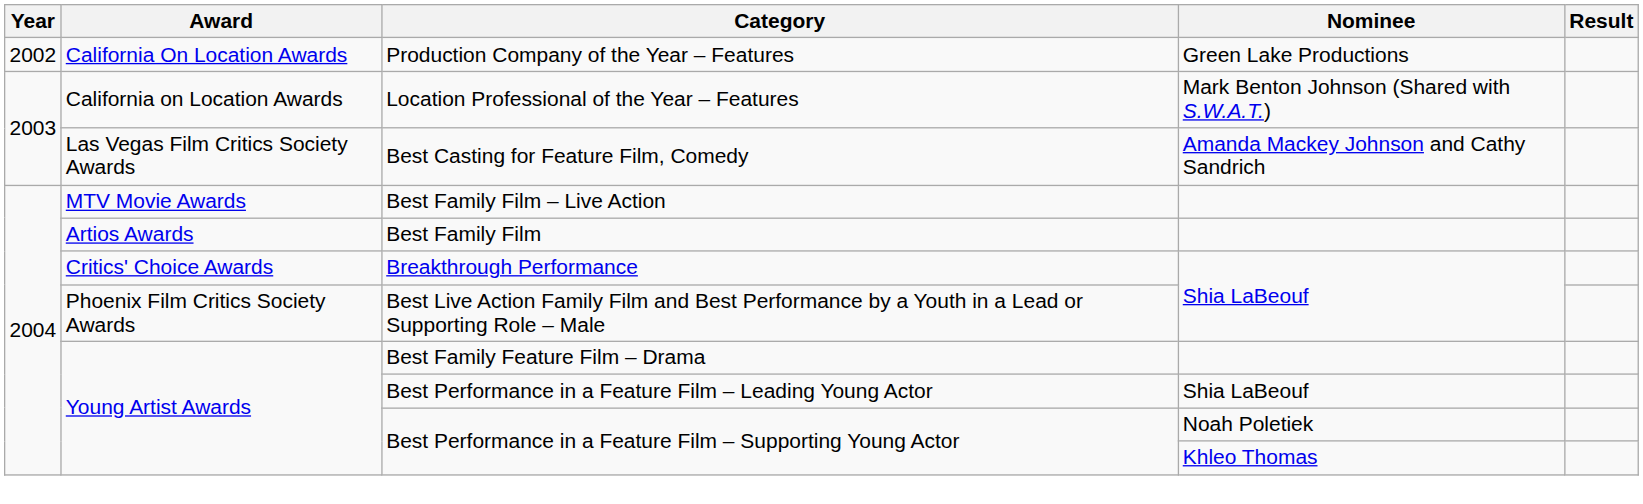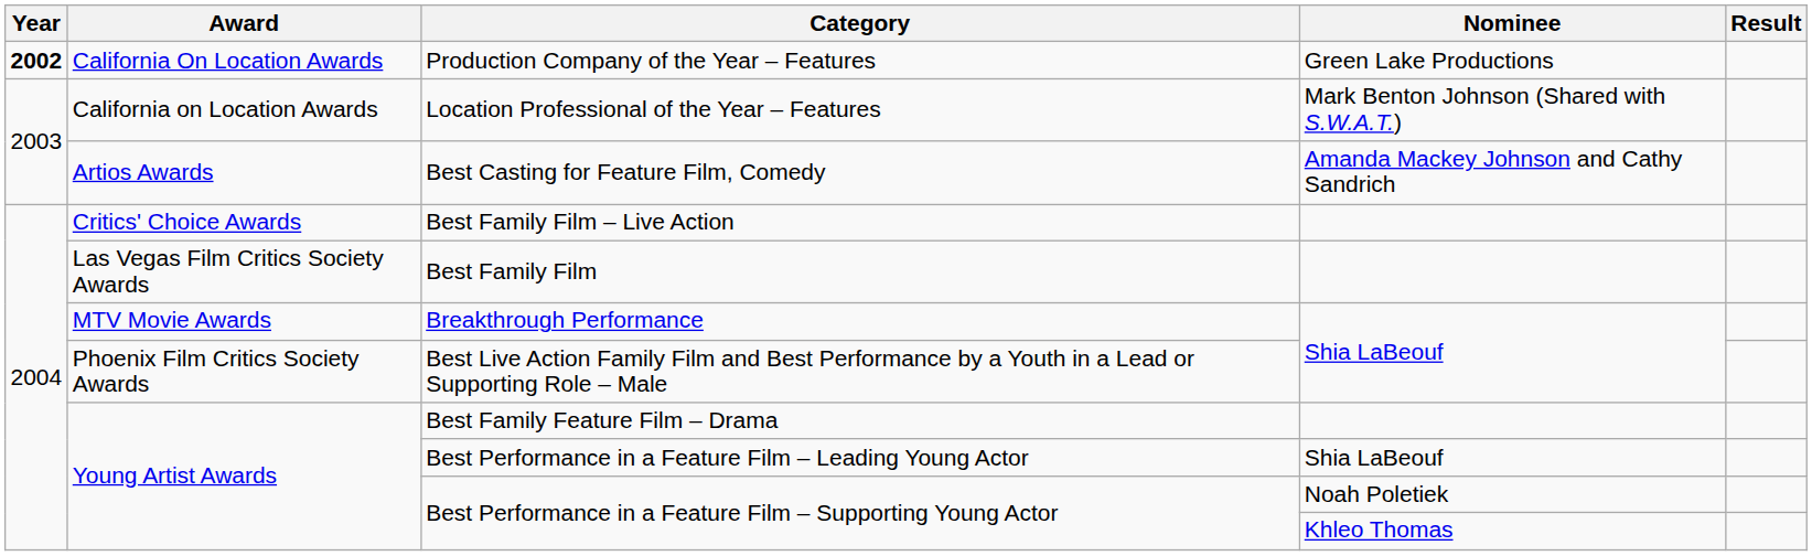 <table class="wikitable sortable">
 <tr>
 <th>Year</th>
 <th>Award</th>
 <th>Category</th>
 <th>Nominee</th>
 <th>Result</th>
 </tr>
 <tr>
-<td>2002</td>
+<td><strong>2002</strong></td>
 <td><a href='#'>California On Location Awards</a></td>
 <td>Production Company of the Year – Features</td>
 <td>Green Lake Productions</td>
 <td></td>
 </tr>
 <tr>
 <td rowspan="2">2003</td>
 <td>California on Location Awards</td>
 <td>Location Professional of the Year – Features</td>
 <td>Mark Benton Johnson (Shared with <em><a href='#'>S.W.A.T.</a></em>)</td>
 <td></td>
 </tr>
 <tr>
-<td>Las Vegas Film Critics Society Awards</td>
+<td><a href='#'>Artios Awards</a></td>
 <td>Best Casting for Feature Film, Comedy</td>
 <td><a href='#'>Amanda Mackey Johnson</a> and Cathy Sandrich</td>
 <td></td>
 </tr>
 <tr>
 <td rowspan="8">2004</td>
-<td><a href='#'>MTV Movie Awards</a></td>
+<td><a href='#'>Critics' Choice Awards</a></td>
 <td>Best Family Film – Live Action</td>
 <td></td>
 <td></td>
 </tr>
 <tr>
-<td><a href='#'>Artios Awards</a></td>
+<td>Las Vegas Film Critics Society Awards</td>
 <td>Best Family Film</td>
 <td></td>
 <td></td>
 </tr>
 <tr>
-<td><a href='#'>Critics' Choice Awards</a></td>
+<td><a href='#'>MTV Movie Awards</a></td>
 <td><a href='#'>Breakthrough Performance</a></td>
 <td rowspan="2"><a href='#'>Shia LaBeouf</a></td>
 <td></td>
 </tr>
 <tr>
 <td>Phoenix Film Critics Society Awards</td>
 <td>Best Live Action Family Film and Best Performance by a Youth in a Lead or Supporting Role – Male</td>
 <td></td>
 </tr>
 <tr>
 <td rowspan=4><a href='#'>Young Artist Awards</a></td>
 <td>Best Family Feature Film – Drama</td>
 <td></td>
 <td></td>
 </tr>
 <tr>
 <td>Best Performance in a Feature Film – Leading Young Actor</td>
 <td>Shia LaBeouf</td>
 <td></td>
 </tr>
 <tr>
 <td rowspan=2>Best Performance in a Feature Film – Supporting Young Actor</td>
 <td>Noah Poletiek</td>
 <td></td>
 </tr>
 <tr>
 <td><a href='#'>Khleo Thomas</a></td>
 <td></td>
 </tr>
 </table>
